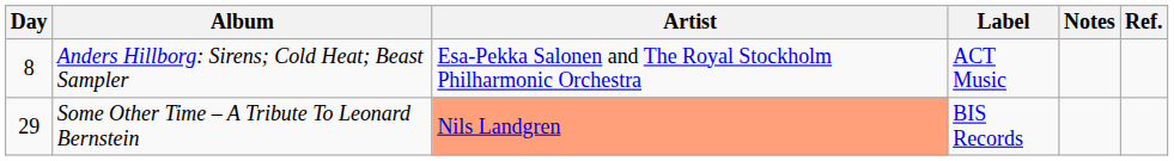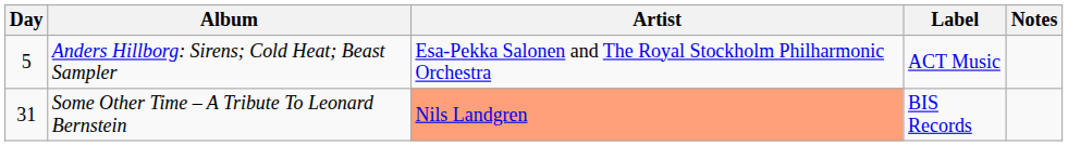 <table class="wikitable">
 <tr>
 <th>Day</th>
 <th>Album</th>
 <th>Artist</th>
 <th>Label</th>
 <th>Notes</th>
-<th>Ref.</th>
 </tr>
 <tr>
-<td rowspan="1" style="text-align:center;">8</td>
+<td rowspan="1" style="text-align:center;">5</td>
 <td><em><a href='#'>Anders Hillborg</a>: Sirens; Cold Heat; Beast Sampler</em></td>
 <td><a href='#'>Esa-Pekka Salonen</a> and <a href='#'>The Royal Stockholm Philharmonic Orchestra</a></td>
 <td><a href='#'>ACT Music</a></td>
 <td></td>
-<td style="text-align:center;"></td>
 </tr>
 <tr>
-<td rowspan="1" style="text-align:center;">29</td>
+<td rowspan="1" style="text-align:center;">31</td>
 <td><em>Some Other Time – A Tribute To Leonard Bernstein</em></td>
 <td style="background: lightsalmon;"><a href='#'>Nils Landgren</a></td>
 <td><a href='#'>BIS Records</a></td>
 <td></td>
-<td style="text-align:center;"></td>
 </tr>
 </table>
